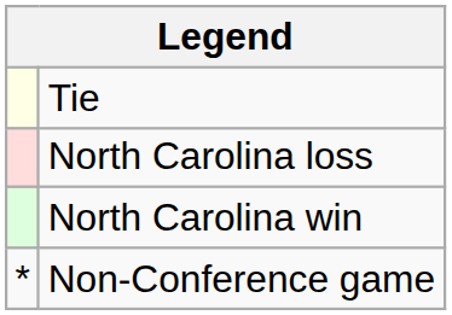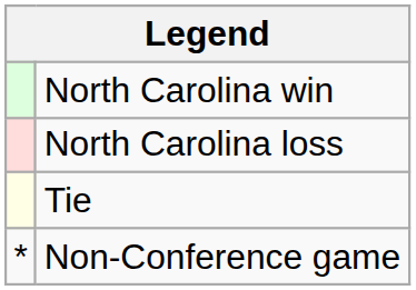 <table class="wikitable" style="font-size:90%">
 <tr>
 <th colspan=2>Legend</th>
+</tr>
+<tr>
+<td style="background:#DDFFDD;"> </td>
+<td>North Carolina win</td>
+</tr>
+<tr>
+<td style="background:#FFDDDD;"> </td>
+<td>North Carolina loss</td>
 </tr>
 <tr>
 <td style="background:#FFFFE6;"> </td>
 <td>Tie</td>
 </tr>
 <tr>
-<td style="background:#FFDDDD;"> </td>
-<td>North Carolina loss</td>
-</tr>
-<tr>
-<td style="background:#DDFFDD;"> </td>
-<td>North Carolina win</td>
-</tr>
-<tr>
 <td>*</td>
 <td>Non-Conference game</td>
 </tr>
 </table>
